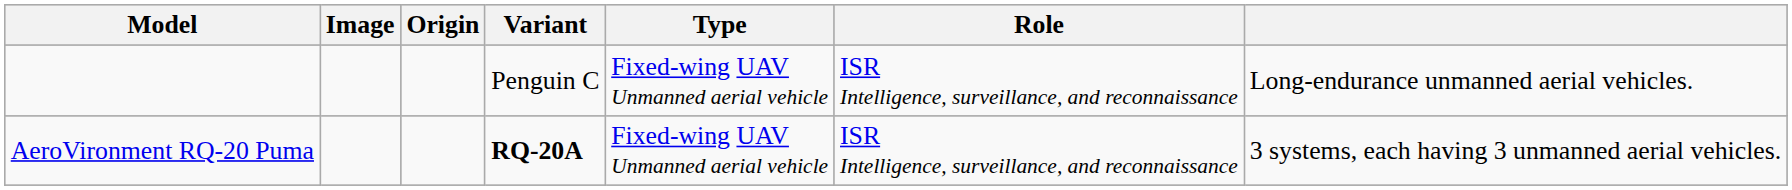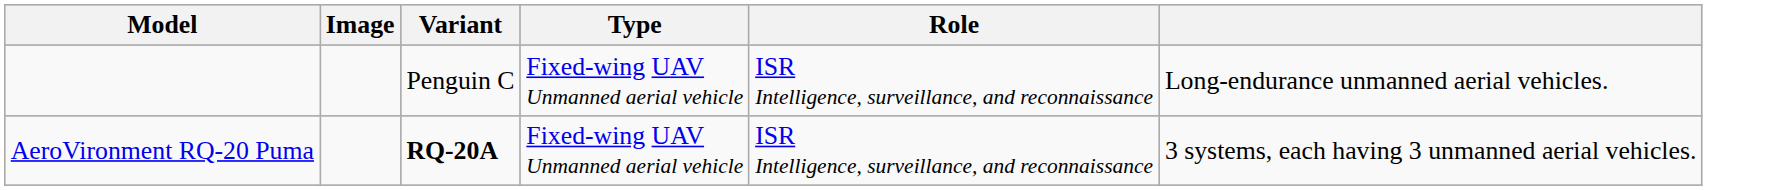 <table class="wikitable">
 <tr>
 <th>Model</th>
 <th>Image</th>
-<th>Origin</th>
 <th>Variant</th>
 <th>Type</th>
 <th>Role</th>
 <th></th>
 </tr>
 <tr>
 <td></td>
 <td></td>
-<td><small></small></td>
 <td>Penguin C</td>
 <td><a href='#'>Fixed-wing</a> <a href='#'>UAV</a><br><em><small>Unmanned aerial vehicle</small></em></td>
 <td><a href='#'>ISR</a><br><small><em>Intelligence, surveillance, and reconnaissance</em></small></td>
 <td>Long-endurance unmanned aerial vehicles.</td>
 </tr>
 <tr>
 <td><a href='#'>AeroVironment RQ-20 Puma</a></td>
 <td></td>
-<td><small></small></td>
 <td><strong>RQ-20A</strong></td>
 <td><a href='#'>Fixed-wing</a> <a href='#'>UAV</a><br><em><small>Unmanned aerial vehicle</small></em></td>
 <td><a href='#'>ISR</a><br><small><em>Intelligence, surveillance, and reconnaissance</em></small></td>
 <td>3 systems, each having 3 unmanned aerial vehicles.</td>
 </tr>
 </table>
